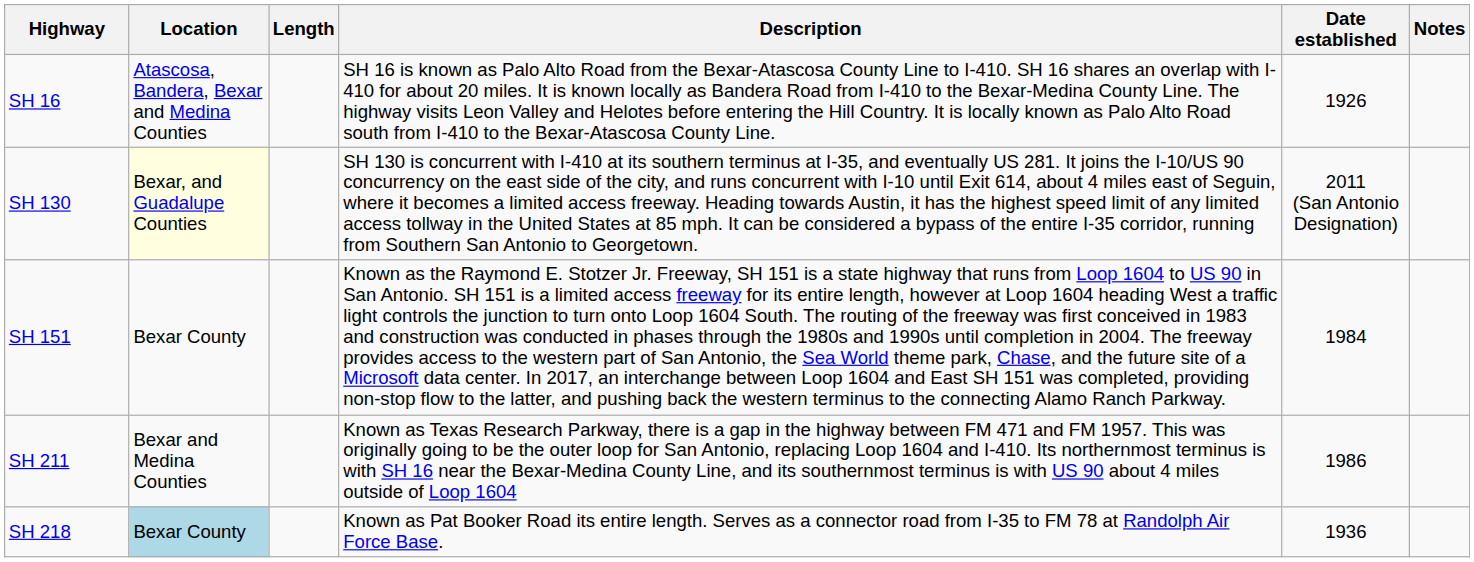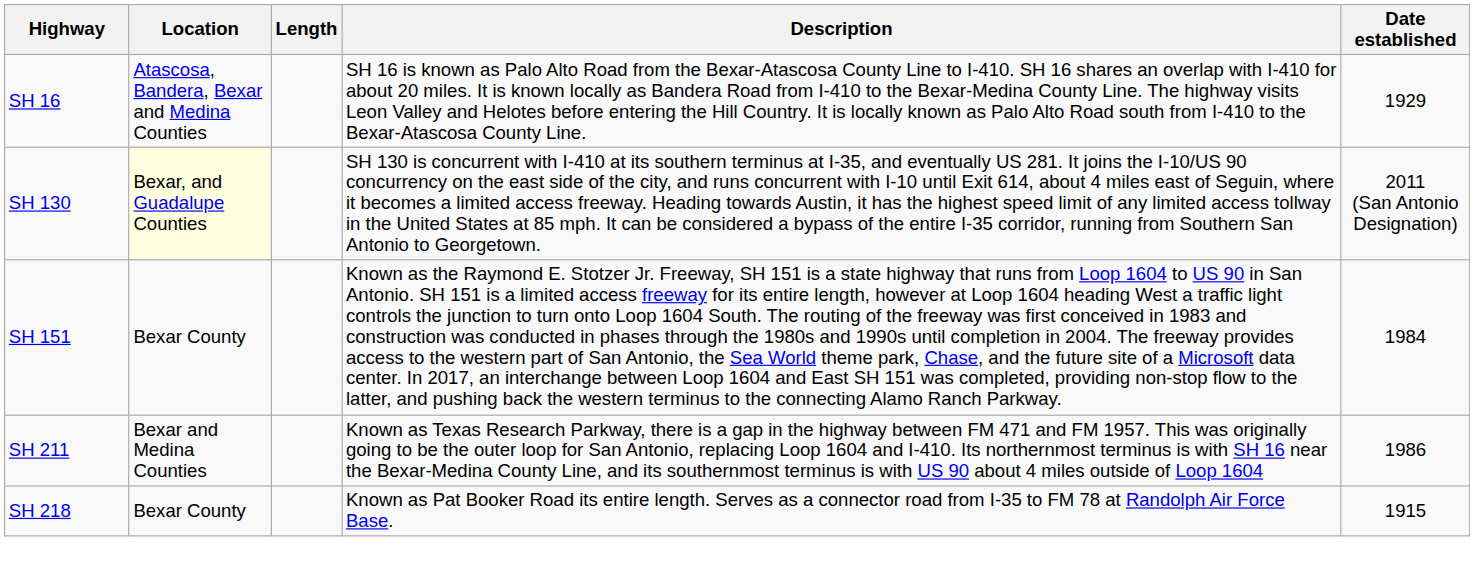 <table class="sortable wikitable" style="margin:auto;">
 <tr>
 <th width=100>Highway</th>
 <th>Location</th>
 <th>Length</th>
 <th class="unsortable">Description</th>
 <th>Date established</th>
-<th>Notes</th>
 </tr>
 <tr>
 <td> <a href='#'>SH 16</a></td>
 <td><a href='#'>Atascosa</a>, <a href='#'>Bandera</a>, <a href='#'>Bexar</a> and <a href='#'>Medina</a> Counties</td>
 <td></td>
 <td>SH 16 is known as Palo Alto Road from the Bexar-Atascosa County Line to I-410. SH 16 shares an overlap with I-410 for about 20 miles. It is known locally as Bandera Road from I-410 to the Bexar-Medina County Line. The highway visits Leon Valley and Helotes before entering the Hill Country. It is locally known as Palo Alto Road south from I-410 to the Bexar-Atascosa County Line.</td>
-<td align="center">1926</td>
-<td align="center"></td>
+<td align="center">1929</td>
 </tr>
 <tr>
 <td> <a href='#'>SH 130</a></td>
 <td style="background: lightyellow;">Bexar, and <a href='#'>Guadalupe</a> Counties</td>
 <td></td>
 <td>SH 130 is concurrent with I-410 at its southern terminus at I-35, and eventually US 281. It joins the I-10/US 90 concurrency on the east side of the city, and runs concurrent with I-10 until Exit 614, about 4 miles east of Seguin, where it becomes a limited access freeway. Heading towards Austin, it has the highest speed limit of any limited access tollway in the United States at 85 mph. It can be considered a bypass of the entire I-35 corridor, running from Southern San Antonio to Georgetown.</td>
 <td align="center">2011<br>(San Antonio Designation)</td>
-<td></td>
 </tr>
 <tr>
 <td> <a href='#'>SH 151</a></td>
 <td>Bexar County</td>
 <td></td>
 <td>Known as the Raymond E. Stotzer Jr. Freeway, SH 151 is a state highway that runs from <a href='#'>Loop 1604</a> to <a href='#'>US 90</a> in San Antonio. SH 151 is a limited access <a href='#'>freeway</a> for its entire length, however at Loop 1604 heading West a traffic light controls the junction to turn onto Loop 1604 South. The routing of the freeway was first conceived in 1983 and construction was conducted in phases through the 1980s and 1990s until completion in 2004.  The freeway provides access to the western part of San Antonio, the <a href='#'>Sea World</a> theme park, <a href='#'>Chase</a>, and the future site of a <a href='#'>Microsoft</a> data center. In 2017, an interchange between Loop 1604 and East SH 151 was completed, providing non-stop flow to the latter, and pushing back the western terminus to the connecting Alamo Ranch Parkway.</td>
 <td align="center">1984</td>
-<td align="center"></td>
 </tr>
 <tr>
 <td> <a href='#'>SH 211</a></td>
 <td>Bexar and Medina Counties</td>
 <td></td>
 <td>Known as Texas Research Parkway, there is a gap in the highway between FM 471 and FM 1957. This was originally going to be the outer loop for San Antonio, replacing Loop 1604 and I-410. Its northernmost terminus is with <a href='#'>SH 16</a> near the Bexar-Medina County Line, and its southernmost terminus is with <a href='#'>US 90</a> about 4 miles outside of <a href='#'>Loop 1604</a></td>
 <td align="center">1986</td>
-<td align="center"></td>
 </tr>
 <tr>
 <td> <a href='#'>SH 218</a></td>
-<td style="background: lightblue;">Bexar County</td>
+<td>Bexar County</td>
 <td></td>
 <td>Known as Pat Booker Road its entire length. Serves as a connector road from I-35 to FM 78 at <a href='#'>Randolph Air Force Base</a>.</td>
-<td align="center">1936</td>
-<td align="center"></td>
+<td align="center">1915</td>
 </tr>
 </table>
